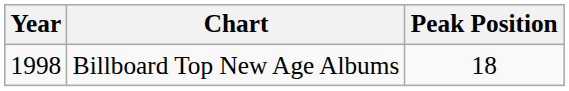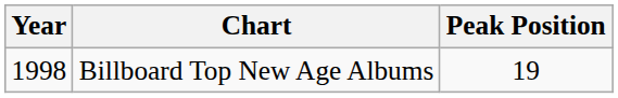 <table class="wikitable">
 <tr>
 <th>Year</th>
 <th>Chart</th>
 <th>Peak Position</th>
 </tr>
 <tr>
 <td>1998</td>
 <td>Billboard Top New Age Albums</td>
-<td align="center">18</td>
+<td align="center">19</td>
 </tr>
 </table>
